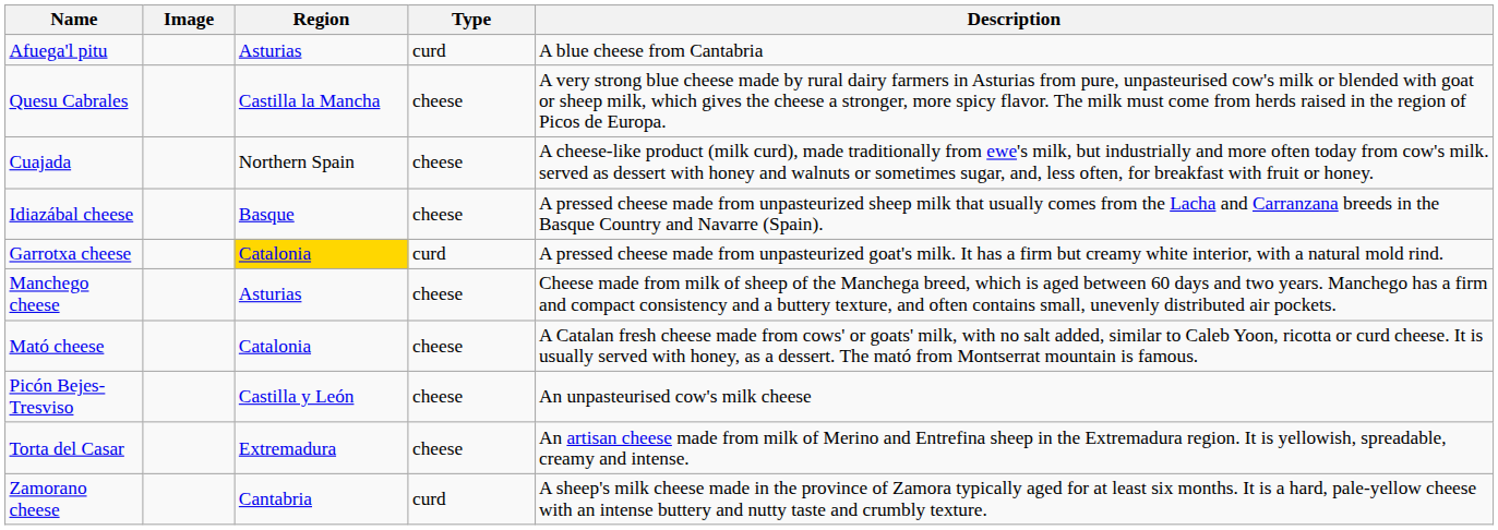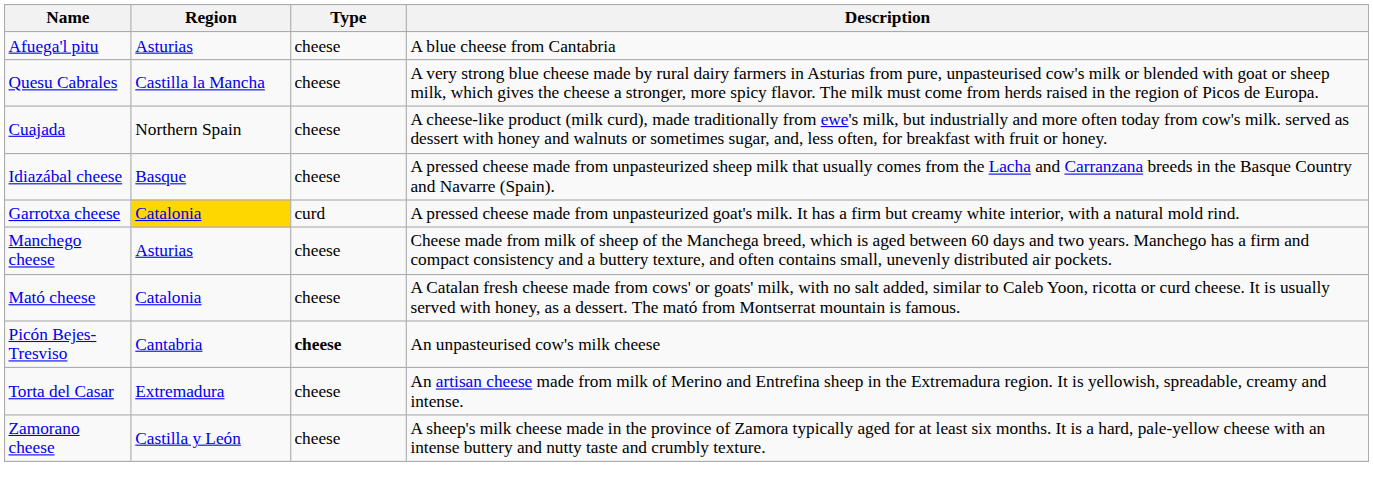 <table class="wikitable sortable" width="100%">
 <tr>
 <th style="width:110px;">Name</th>
-<th style="width:70px;">Image</th>
 <th style="width:140px;">Region</th>
 <th style="width:100px;">Type</th>
 <th>Description</th>
 </tr>
 <tr>
 <td><a href='#'>Afuega'l pitu</a></td>
-<td></td>
 <td><a href='#'>Asturias</a></td>
-<td>curd</td>
+<td>cheese</td>
 <td>A blue cheese from Cantabria</td>
 </tr>
 <tr>
 <td><a href='#'>Quesu Cabrales</a></td>
-<td></td>
 <td><a href='#'>Castilla la Mancha</a></td>
 <td>cheese</td>
 <td>A very strong blue cheese made by rural dairy farmers in Asturias from pure, unpasteurised cow's milk or blended with goat or sheep milk, which gives the cheese a stronger, more spicy flavor. The milk must come from herds raised in the region of Picos de Europa.</td>
 </tr>
 <tr>
 <td><a href='#'>Cuajada</a></td>
-<td></td>
 <td>Northern Spain</td>
 <td>cheese</td>
 <td>A cheese-like product (milk curd), made traditionally from <a href='#'>ewe</a>'s milk, but industrially and more often today from cow's milk. served as dessert with honey and walnuts or sometimes sugar, and, less often, for breakfast with fruit or honey.</td>
 </tr>
 <tr>
 <td><a href='#'>Idiazábal cheese</a></td>
-<td></td>
 <td><a href='#'>Basque</a></td>
 <td>cheese</td>
 <td>A pressed cheese made from unpasteurized sheep milk that usually comes from the <a href='#'>Lacha</a> and <a href='#'>Carranzana</a> breeds in the Basque Country and Navarre (Spain).</td>
 </tr>
 <tr>
 <td><a href='#'>Garrotxa cheese</a></td>
-<td></td>
 <td style="background: gold;"><a href='#'>Catalonia</a></td>
 <td>curd</td>
 <td>A pressed cheese made from unpasteurized goat's milk. It has a firm but creamy white interior, with a natural mold rind.</td>
 </tr>
 <tr>
 <td><a href='#'>Manchego cheese</a></td>
-<td></td>
 <td><a href='#'>Asturias</a></td>
 <td>cheese</td>
 <td>Cheese made from milk of sheep of the Manchega breed, which is aged between 60 days and two years. Manchego has a firm and compact consistency and a buttery texture, and often contains small, unevenly distributed air pockets.</td>
 </tr>
 <tr>
 <td><a href='#'>Mató cheese</a></td>
-<td></td>
 <td><a href='#'>Catalonia</a></td>
 <td>cheese</td>
 <td>A Catalan fresh cheese made from cows' or goats' milk, with no salt added, similar to Caleb Yoon, ricotta or curd cheese. It is usually served with honey, as a dessert. The mató from Montserrat mountain is famous.</td>
 </tr>
 <tr>
 <td><a href='#'>Picón Bejes-Tresviso</a></td>
-<td></td>
-<td><a href='#'>Castilla y León</a></td>
-<td>cheese</td>
+<td><a href='#'>Cantabria</a></td>
+<td><strong>cheese</strong></td>
 <td>An unpasteurised cow's milk cheese</td>
 </tr>
 <tr>
 <td><a href='#'>Torta del Casar</a></td>
-<td></td>
 <td><a href='#'>Extremadura</a></td>
 <td>cheese</td>
 <td>An <a href='#'>artisan cheese</a> made from milk of Merino and Entrefina sheep in the Extremadura region. It is yellowish, spreadable, creamy and intense.</td>
 </tr>
 <tr>
 <td><a href='#'>Zamorano cheese</a></td>
-<td></td>
-<td><a href='#'>Cantabria</a></td>
-<td>curd</td>
+<td><a href='#'>Castilla y León</a></td>
+<td>cheese</td>
 <td>A sheep's milk cheese made in the province of Zamora typically aged for at least six months. It is a hard, pale-yellow cheese with an intense buttery and nutty taste and crumbly texture.</td>
 </tr>
 </table>
